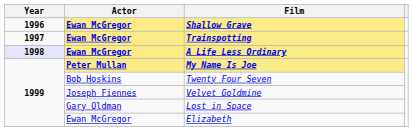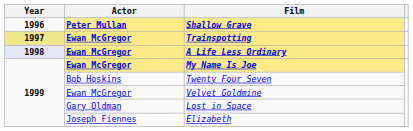 <table class="wikitable" width="50%">
 <tr>
 <th width="15%">Year</th>
 <th width="30%">Actor</th>
 <th width="60%">Film</th>
 <th width="2%"></th>
 </tr>
 <tr>
 <td style="text-align:center"><strong>1996<br> </strong></td>
-<td style="background:#FAEB86"><strong><a href='#'>Ewan McGregor</a></strong></td>
+<td style="background:#FAEB86"><strong><a href='#'>Peter Mullan</a></strong></td>
 <td style="background:#FAEB86"><strong><em><a href='#'>Shallow Grave</a></em></strong></td>
 <td style="text-align:center"></td>
 </tr>
 <tr>
-<td style="text-align:center"><strong>1997<br> </strong></td>
+<td style="background: khaki; text-align:center"><strong>1997<br> </strong></td>
 <td style="background:#FAEB86"><strong><a href='#'>Ewan McGregor</a></strong></td>
 <td style="background:#FAEB86"><strong><em><a href='#'>Trainspotting</a></em></strong></td>
 <td style="text-align:center"></td>
 </tr>
 <tr>
 <td style="background: lavender; text-align:center"><strong>1998<br> </strong></td>
 <td style="background:#FAEB86"><strong><a href='#'>Ewan McGregor</a></strong></td>
 <td style="background:#FAEB86"><strong><em><a href='#'>A Life Less Ordinary</a></em></strong></td>
 <td style="text-align:center"></td>
 </tr>
 <tr>
 <td rowspan="5" style="text-align:center"><strong>1999<br> </strong></td>
-<td style="background:#FAEB86"><strong><a href='#'>Peter Mullan</a></strong></td>
+<td style="background:#FAEB86"><strong><a href='#'>Ewan McGregor</a></strong></td>
 <td style="background:#FAEB86"><strong><em><a href='#'>My Name Is Joe</a></em></strong></td>
 <td rowspan="5" style="text-align:center"></td>
 </tr>
 <tr>
 <td><a href='#'>Bob Hoskins</a></td>
 <td><em><a href='#'>Twenty Four Seven</a></em></td>
 </tr>
 <tr>
-<td><a href='#'>Joseph Fiennes</a></td>
+<td><a href='#'>Ewan McGregor</a></td>
 <td><em><a href='#'>Velvet Goldmine</a></em></td>
 </tr>
 <tr>
 <td><a href='#'>Gary Oldman</a></td>
 <td><em><a href='#'>Lost in Space</a></em></td>
 </tr>
 <tr>
-<td><a href='#'>Ewan McGregor</a></td>
+<td><a href='#'>Joseph Fiennes</a></td>
 <td><em><a href='#'>Elizabeth</a></em></td>
 </tr>
 </table>
